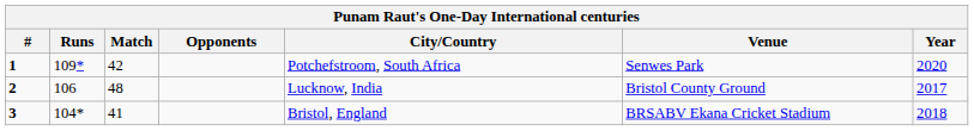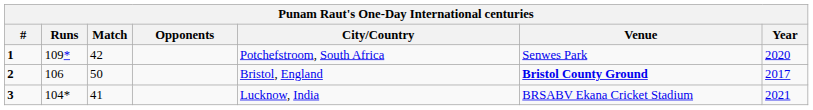 <table class="wikitable">
 <tr>
 <th colspan="8">Punam Raut's One-Day International centuries</th>
 </tr>
 <tr>
 <th style="width:40px;">#</th>
 <th style="width:50px;">Runs</th>
 <th style="width:50px;">Match</th>
 <th style="width:125px;">Opponents</th>
 <th style="width:350px;">City/Country</th>
 <th style="width:300px;">Venue</th>
 <th style="width:50px;">Year</th>
 </tr>
 <tr>
 <td><strong>1</strong></td>
 <td>109<a href='#'>*</a></td>
 <td>42</td>
 <td></td>
 <td> <a href='#'>Potchefstroom</a>, <a href='#'>South Africa</a></td>
 <td><a href='#'>Senwes Park</a></td>
 <td><a href='#'>2020</a></td>
 </tr>
 <tr>
 <td><strong>2</strong></td>
 <td>106</td>
-<td>48</td>
+<td>50</td>
 <td></td>
-<td> <a href='#'>Lucknow</a>, <a href='#'>India</a></td>
-<td><a href='#'>Bristol County Ground</a></td>
+<td> <a href='#'>Bristol</a>, <a href='#'>England</a></td>
+<td><strong><a href='#'>Bristol County Ground</a></strong></td>
 <td><a href='#'>2017</a></td>
 </tr>
 <tr>
 <td><strong>3</strong></td>
 <td>104*</td>
 <td>41</td>
 <td></td>
-<td> <a href='#'>Bristol</a>, <a href='#'>England</a></td>
+<td> <a href='#'>Lucknow</a>, <a href='#'>India</a></td>
 <td><a href='#'>BRSABV Ekana Cricket Stadium</a></td>
-<td><a href='#'>2018</a></td>
+<td><a href='#'>2021</a></td>
 </tr>
 </table>
